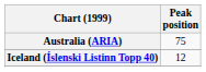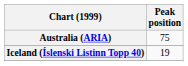 <table class="wikitable sortable plainrowheaders" style="text-align:center">
 <tr>
 <th>Chart (1999)</th>
 <th>Peak<br>position</th>
 </tr>
 <tr>
 <th scope="row">Australia (<a href='#'>ARIA</a>)</th>
 <td>75</td>
 </tr>
 <tr>
 </tr>
 <tr>
 </tr>
 <tr>
 <th scope="row">Iceland (<a href='#'>Íslenski Listinn Topp 40</a>)</th>
-<td>12</td>
+<td>19</td>
 </tr>
 <tr>
 </tr>
 <tr>
 </tr>
 <tr>
 </tr>
 <tr>
 </tr>
 </table>
